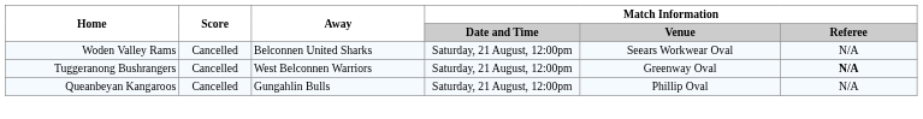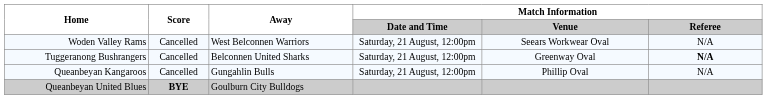 <table border="1" cellpadding="3" cellspacing="0" width="100%" style="border-collapse:collapse;  text-align:center;">
 <tr>
 <th rowspan="2" width="19%">Home</th>
 <th rowspan="2" width="8%">Score</th>
 <th rowspan="2" width="19%">Away</th>
 <th colspan="3">Match Information</th>
 </tr>
 <tr bgcolor="#CCCCCC">
 <th width="17%">Date and Time</th>
 <th width="22%">Venue</th>
 <th width="50%">Referee</th>
 </tr>
 <tr style="text-align:center; background:#f5faff;">
 <td align="right">Woden Valley Rams </td>
 <td>Cancelled</td>
-<td align="left"> Belconnen United Sharks</td>
+<td align="left"> West Belconnen Warriors</td>
 <td>Saturday, 21 August, 12:00pm</td>
 <td>Seears Workwear Oval</td>
 <td>N/A</td>
 </tr>
 <tr style="text-align:center; background:#f5faff;">
 <td align="right">Tuggeranong Bushrangers </td>
 <td>Cancelled</td>
-<td align="left"> West Belconnen Warriors</td>
+<td align="left"> Belconnen United Sharks</td>
 <td>Saturday, 21 August, 12:00pm</td>
 <td>Greenway Oval</td>
 <td><strong>N/A</strong></td>
 </tr>
 <tr style="text-align:center; background:#f5faff;">
 <td align="right">Queanbeyan Kangaroos </td>
 <td>Cancelled</td>
 <td align="left"> Gungahlin Bulls</td>
 <td>Saturday, 21 August, 12:00pm</td>
 <td>Phillip Oval</td>
 <td>N/A</td>
 </tr>
+<tr style="text-align:center; background:#CCCCCC;">
+<td align="right">Queanbeyan United Blues </td>
+<td><strong>BYE</strong></td>
+<td align="left"> Goulburn City Bulldogs</td>
+<td></td>
+<td></td>
+<td></td>
+</tr>
 </table>
